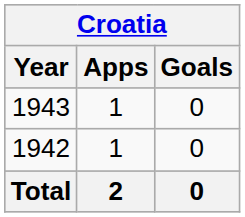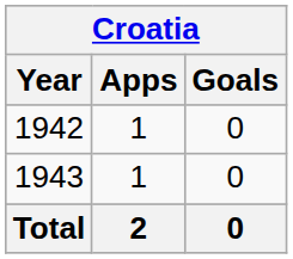 <table class="wikitable" style="text-align:center">
 <tr>
 <th colspan=3><a href='#'>Croatia</a></th>
 </tr>
 <tr>
 <th>Year</th>
 <th>Apps</th>
 <th>Goals</th>
 </tr>
 <tr>
-<td>1943</td>
+<td>1942</td>
 <td>1</td>
 <td>0</td>
 </tr>
 <tr>
-<td>1942</td>
+<td>1943</td>
 <td>1</td>
 <td>0</td>
 </tr>
 <tr>
 <th>Total</th>
 <th>2</th>
 <th>0</th>
 </tr>
 </table>
